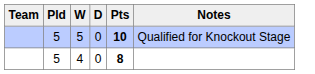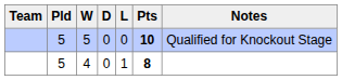 <table style=border-collapse:collapse border=1 cellspacing=0 cellpadding=5>
 <tr align=center bgcolor=#efefef>
 <th>Team</th>
 <th>Pld</th>
 <th>W</th>
 <th>D</th>
+<th>L</th>
 <th>Pts</th>
 <th>Notes</th>
 </tr>
 <tr align=center style="background:#bbccff;">
 <td style="text-align:left;"> </td>
 <td>5</td>
 <td>5</td>
+<td>0</td>
 <td>0</td>
 <td><strong>10</strong></td>
 <td rowspan=1>Qualified for Knockout Stage</td>
 </tr>
 <tr align=center style="background:#FFFFFF;">
 <td style="text-align:left;"> </td>
 <td>5</td>
 <td>4</td>
 <td>0</td>
+<td>1</td>
 <td><strong>8</strong></td>
 <td rowspan=1></td>
 </tr>
 </table>
